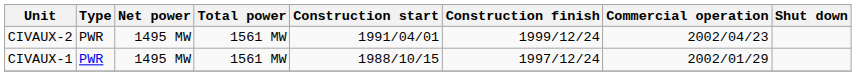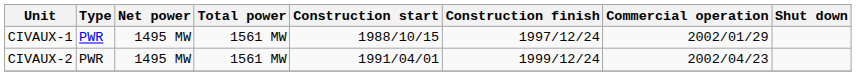 <table class="wikitable">
 <tr>
 <th>Unit</th>
 <th>Type</th>
 <th>Net power</th>
 <th>Total power</th>
 <th>Construction start</th>
 <th>Construction finish</th>
 <th>Commercial operation</th>
 <th>Shut down</th>
 </tr>
 <tr>
+<td>CIVAUX-1<br></td>
+<td><a href='#'>PWR</a></td>
+<td align="right">1495 MW</td>
+<td align="right">1561 MW</td>
+<td align="right">1988/10/15</td>
+<td align="right">1997/12/24</td>
+<td align="right">2002/01/29</td>
+<td align="right"></td>
+</tr>
+<tr>
 <td>CIVAUX-2</td>
 <td>PWR</td>
 <td align="right">1495 MW</td>
 <td align="right">1561 MW</td>
 <td align="right">1991/04/01</td>
 <td align="right">1999/12/24</td>
 <td align="right">2002/04/23</td>
 <td align="right"></td>
 </tr>
 <tr>
-<td>CIVAUX-1<br></td>
-<td><a href='#'>PWR</a></td>
-<td align="right">1495 MW</td>
-<td align="right">1561 MW</td>
-<td align="right">1988/10/15</td>
-<td align="right">1997/12/24</td>
-<td align="right">2002/01/29</td>
-<td align="right"></td>
-</tr>
-<tr>
 </tr>
 </table>
